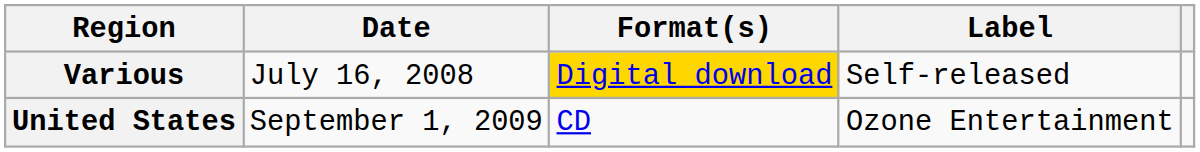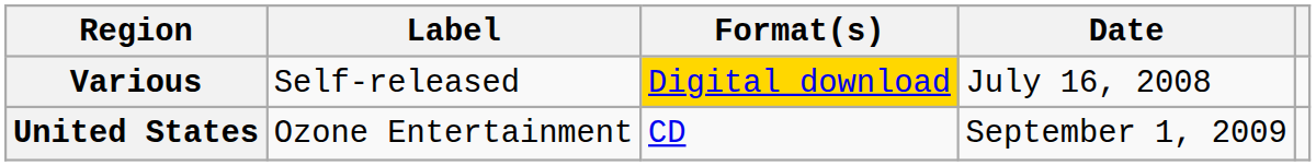 <table class="wikitable plainrowheaders">
 <tr>
 <th scope="col">Region</th>
+<th scope="col">Label</th>
+<th scope="col">Format(s)</th>
 <th scope="col">Date</th>
-<th scope="col">Format(s)</th>
-<th scope="col">Label</th>
 <th scope="col"></th>
 </tr>
 <tr>
 <th scope="row">Various</th>
+<td>Self-released</td>
+<td style="background: gold;"><a href='#'>Digital download</a></td>
 <td>July 16, 2008</td>
-<td style="background: gold;"><a href='#'>Digital download</a></td>
-<td>Self-released</td>
 <td style="text-align:center;"></td>
 </tr>
 <tr>
 <th scope="row">United States</th>
+<td>Ozone Entertainment</td>
+<td><a href='#'>CD</a></td>
 <td>September 1, 2009</td>
-<td><a href='#'>CD</a></td>
-<td>Ozone Entertainment</td>
 <td style="text-align:center;"></td>
 </tr>
 </table>
